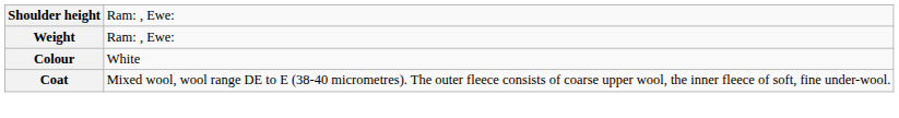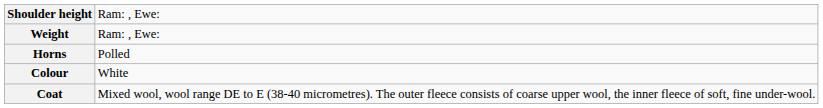 <table class="wikitable">
 <tr>
 <th bgcolor="lavender">Shoulder height</th>
 <td>Ram: , Ewe: </td>
 </tr>
 <tr>
 <th bgcolor="lavender">Weight</th>
 <td>Ram: , Ewe: </td>
 </tr>
 <tr>
+<th bgcolor="lavender">Horns</th>
+<td>Polled</td>
+</tr>
+<tr>
 <th bgcolor="lavender">Colour</th>
 <td>White</td>
 </tr>
 <tr>
 <th bgcolor="lavender">Coat</th>
 <td>Mixed wool, wool range DE to E (38-40 micrometres). The outer fleece consists of coarse upper wool, the inner fleece of soft, fine under-wool.</td>
 </tr>
 </table>
